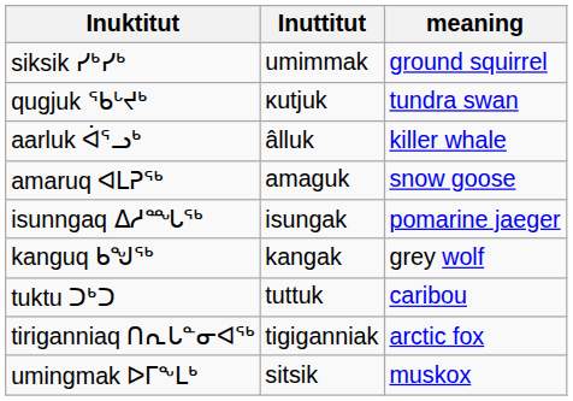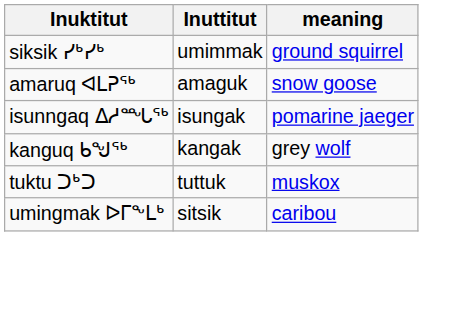 <table class="wikitable">
 <tr>
 <th>Inuktitut</th>
 <th>Inuttitut</th>
 <th>meaning</th>
 </tr>
 <tr>
 <td>siksik ᓯᒃᓯᒃ</td>
 <td>umimmak</td>
 <td><a href='#'>ground squirrel</a></td>
-</tr>
-<tr>
-<td>qugjuk ᖃᒡᔪᒃ</td>
-<td>ĸutjuk</td>
-<td><a href='#'>tundra swan</a></td>
-</tr>
-<tr>
-<td>aarluk ᐋᕐᓗᒃ</td>
-<td>âlluk</td>
-<td><a href='#'>killer whale</a></td>
 </tr>
 <tr>
 <td>amaruq ᐊᒪᕈᖅ</td>
 <td>amaguk</td>
 <td><a href='#'>snow goose</a></td>
 </tr>
 <tr>
 <td>isunngaq ᐃᓱᙵᖅ</td>
 <td>isungak</td>
 <td><a href='#'>pomarine jaeger</a></td>
 </tr>
 <tr>
 <td>kanguq ᑲᖑᖅ</td>
 <td>kangak</td>
 <td>grey <a href='#'>wolf</a></td>
 </tr>
 <tr>
 <td>tuktu ᑐᒃᑐ</td>
 <td>tuttuk</td>
-<td><a href='#'>caribou</a></td>
-</tr>
-<tr>
-<td>tiriganniaq ᑎᕆᒐᓐᓂᐊᖅ</td>
-<td>tigiganniak</td>
-<td><a href='#'>arctic fox</a></td>
+<td><a href='#'>muskox</a></td>
 </tr>
 <tr>
 <td>umingmak ᐅᒥᖕᒪᒃ</td>
 <td>sitsik</td>
-<td><a href='#'>muskox</a></td>
+<td><a href='#'>caribou</a></td>
 </tr>
 </table>
